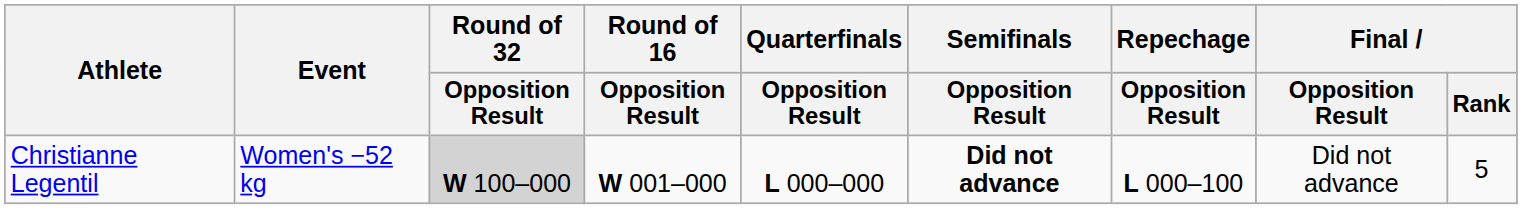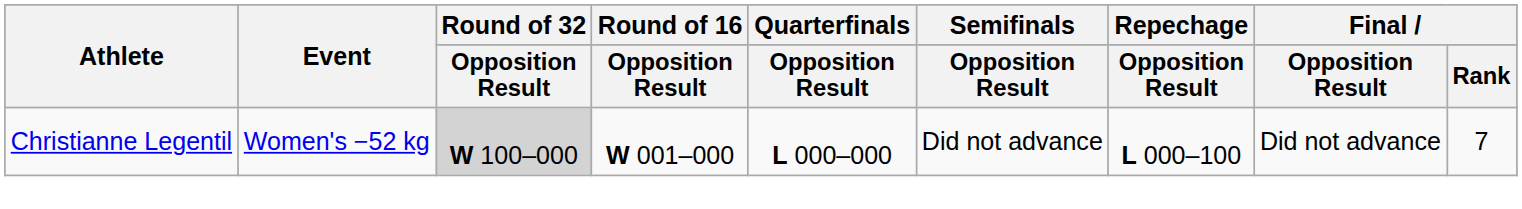 <table class="wikitable" style="font-size:90%">
 <tr>
 <th rowspan="2">Athlete</th>
 <th rowspan="2">Event</th>
 <th>Round of 32</th>
 <th>Round of 16</th>
 <th>Quarterfinals</th>
 <th>Semifinals</th>
 <th>Repechage</th>
 <th colspan=2>Final / </th>
 </tr>
 <tr style="font-size:95%">
 <th>Opposition<br>Result</th>
 <th>Opposition<br>Result</th>
 <th>Opposition<br>Result</th>
 <th>Opposition<br>Result</th>
 <th>Opposition<br>Result</th>
 <th>Opposition<br>Result</th>
 <th>Rank</th>
 </tr>
 <tr align=center>
 <td align=left><a href='#'>Christianne Legentil</a></td>
 <td align=left><a href='#'>Women's −52 kg</a></td>
 <td style="background: lightgrey;"><br><strong>W</strong> 100–000</td>
 <td><br><strong>W</strong> 001–000</td>
 <td><br><strong>L</strong> 000–000 </td>
-<td><strong>Did not advance</strong></td>
+<td>Did not advance</td>
 <td><br><strong>L</strong> 000–100</td>
 <td>Did not advance</td>
-<td>5</td>
+<td>7</td>
 </tr>
 </table>
